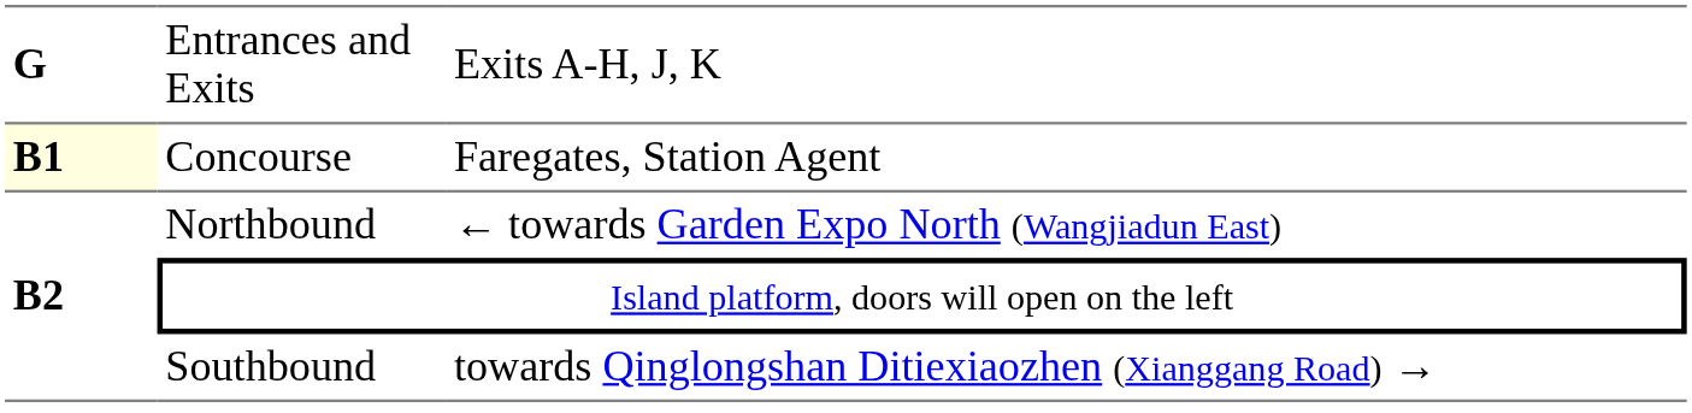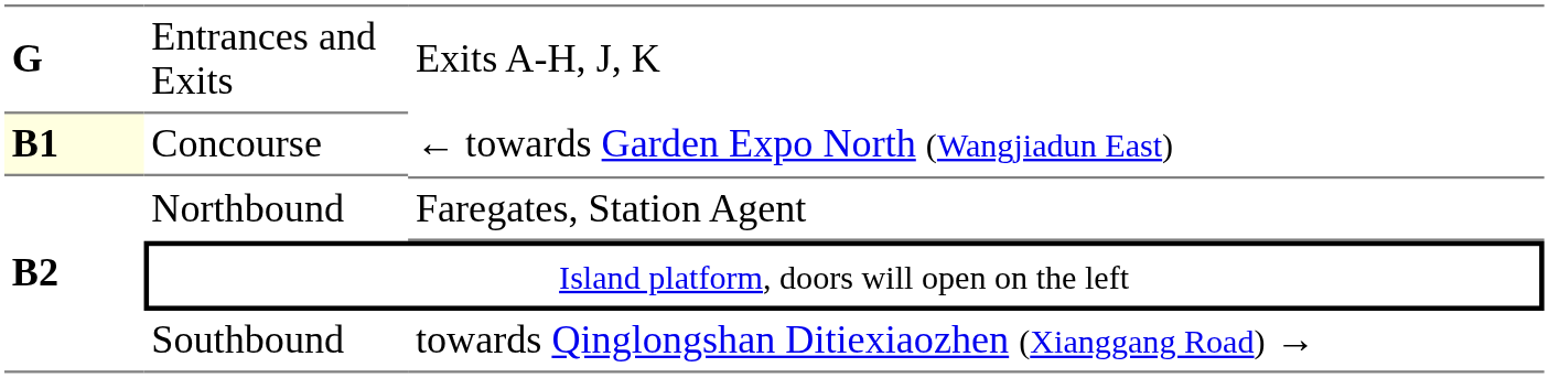 <table table border=0 cellspacing=0 cellpadding=3>
 <tr>
 <td style="border-top:solid 1px gray;border-bottom:solid 0px gray;" width=50><strong>G</strong></td>
 <td style="border-top:solid 1px gray;border-bottom:solid 0px gray;" width=100>Entrances and Exits</td>
 <td style="border-top:solid 1px gray;border-bottom:solid 0px gray;" width=450>Exits A-H, J, K</td>
 </tr>
 <tr>
 <td style="background: lightyellow; border-top:solid 1px gray;border-bottom:solid 1px gray;" width=50><strong>B1</strong></td>
 <td style="border-top:solid 1px gray;border-bottom:solid 1px gray;" width=100>Concourse</td>
-<td style="border-top:solid 1px gray;border-bottom:solid 1px gray;" width=450>Faregates, Station Agent</td>
+<td>←  towards <a href='#'>Garden Expo North</a> <small>(<a href='#'>Wangjiadun East</a>)</small></td>
 </tr>
 <tr>
 <td style="border-bottom:solid 1px gray;" rowspan=3><strong>B2</strong></td>
 <td>Northbound</td>
-<td>←  towards <a href='#'>Garden Expo North</a> <small>(<a href='#'>Wangjiadun East</a>)</small></td>
+<td style="border-top:solid 1px gray;border-bottom:solid 1px gray;" width=450>Faregates, Station Agent</td>
 </tr>
 <tr>
 <td style="border-right:solid 2px black;border-left:solid 2px black;border-top:solid 2px black;border-bottom:solid 2px black;text-align:center;" colspan=2><small><a href='#'>Island platform</a>, doors will open on the left</small></td>
 </tr>
 <tr>
 <td style="border-bottom:solid 1px gray;">Southbound</td>
 <td style="border-bottom:solid 1px gray;"> towards <a href='#'>Qinglongshan Ditiexiaozhen</a> <small>(<a href='#'>Xianggang Road</a>)</small> →</td>
 </tr>
 </table>
